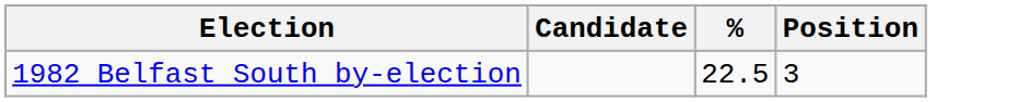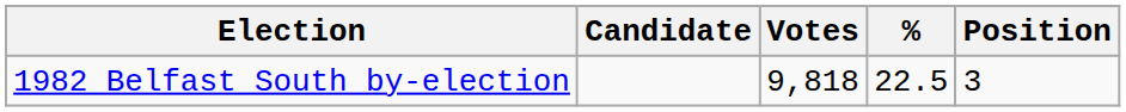 <table class="wikitable sortable">
 <tr>
 <th>Election</th>
 <th>Candidate</th>
+<th>Votes</th>
 <th>%</th>
 <th>Position</th>
 </tr>
 <tr>
 <td><a href='#'>1982 Belfast South by-election</a></td>
 <td></td>
+<td>9,818</td>
 <td>22.5</td>
 <td>3</td>
 </tr>
 </table>
